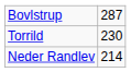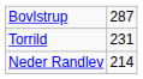 <table class="wikitable" style="float:left; margin-right:1em">
 <tr>
 <td><a href='#'>Bovlstrup</a></td>
 <td align="center">287</td>
 </tr>
 <tr>
 <td><a href='#'>Torrild</a></td>
-<td align="center">230</td>
+<td align="center">231</td>
 </tr>
 <tr>
 <td><a href='#'>Neder Randlev</a></td>
 <td align="center">214</td>
 </tr>
 </table>
